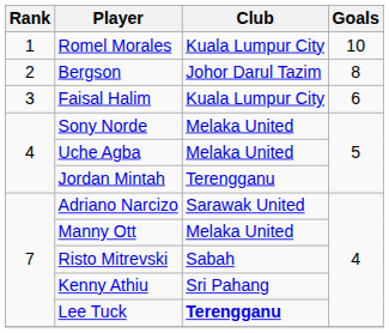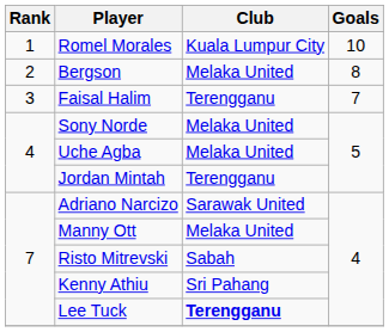 <table class="wikitable" style="text-align:center">
 <tr>
 <th>Rank</th>
 <th>Player</th>
 <th>Club</th>
 <th>Goals</th>
 </tr>
 <tr>
 <td>1</td>
 <td style="text-align:left;"> <a href='#'>Romel Morales</a></td>
 <td style="text-align:left;"><a href='#'>Kuala Lumpur City</a></td>
 <td>10</td>
 </tr>
 <tr>
 <td>2</td>
 <td style="text-align:left;"> <a href='#'>Bergson</a></td>
-<td style="text-align:left;"><a href='#'>Johor Darul Tazim</a></td>
+<td style="text-align:left;"><a href='#'>Melaka United</a></td>
 <td>8</td>
 </tr>
 <tr>
 <td>3</td>
 <td style="text-align:left;"> <a href='#'>Faisal Halim</a></td>
-<td style="text-align:left;"><a href='#'>Kuala Lumpur City</a></td>
-<td>6</td>
+<td style="text-align:left;"><a href='#'>Terengganu</a></td>
+<td>7</td>
 </tr>
 <tr>
 <td rowspan=3>4</td>
 <td style="text-align:left;"> <a href='#'>Sony Norde</a></td>
 <td style="text-align:left;"><a href='#'>Melaka United</a></td>
 <td rowspan=3>5</td>
 </tr>
 <tr>
 <td style="text-align:left;"> <a href='#'>Uche Agba</a></td>
 <td style="text-align:left;"><a href='#'>Melaka United</a></td>
 </tr>
 <tr>
 <td style="text-align:left;"> <a href='#'>Jordan Mintah</a></td>
 <td style="text-align:left;"><a href='#'>Terengganu</a></td>
 </tr>
 <tr>
 <td rowspan=5>7</td>
 <td style="text-align:left;"> <a href='#'>Adriano Narcizo</a></td>
 <td style="text-align:left;"><a href='#'>Sarawak United</a></td>
 <td rowspan=5>4</td>
 </tr>
 <tr>
 <td style="text-align:left;"> <a href='#'>Manny Ott</a></td>
 <td style="text-align:left;"><a href='#'>Melaka United</a></td>
 </tr>
 <tr>
 <td style="text-align:left;"> <a href='#'>Risto Mitrevski</a></td>
 <td style="text-align:left;"><a href='#'>Sabah</a></td>
 </tr>
 <tr>
 <td style="text-align:left;"> <a href='#'>Kenny Athiu</a></td>
 <td style="text-align:left;"><a href='#'>Sri Pahang</a></td>
 </tr>
 <tr>
 <td style="text-align:left;"> <a href='#'>Lee Tuck</a></td>
 <td style="text-align:left;"><strong><a href='#'>Terengganu</a></strong></td>
 </tr>
 <tr>
 </tr>
 </table>
